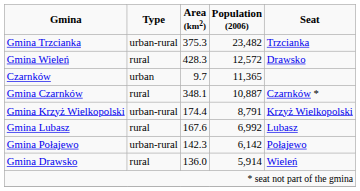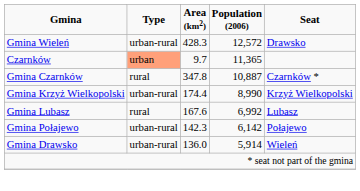 <table class="wikitable">
 <tr>
 <td style="text-align:center;"><strong>Gmina</strong></td>
 <td style="text-align:center;"><strong>Type</strong></td>
 <td style="text-align:center;"><strong>Area<br><small>(km<sup>2</sup>)</small></strong></td>
 <td style="text-align:center;"><strong>Population<br><small>(2006)</small></strong></td>
 <td style="text-align:center;"><strong>Seat</strong></td>
 </tr>
 <tr>
-<td><a href='#'>Gmina Trzcianka</a></td>
+<td><a href='#'>Gmina Wieleń</a></td>
 <td>urban-rural</td>
-<td style="text-align:right;">375.3</td>
-<td style="text-align:right;">23,482</td>
-<td><a href='#'>Trzcianka</a></td>
-</tr>
-<tr>
-<td><a href='#'>Gmina Wieleń</a></td>
-<td>rural</td>
 <td style="text-align:right;">428.3</td>
 <td style="text-align:right;">12,572</td>
 <td><a href='#'>Drawsko</a></td>
 </tr>
 <tr>
 <td><a href='#'>Czarnków</a></td>
-<td>urban</td>
+<td style="background: lightsalmon;">urban</td>
 <td style="text-align:right;">9.7</td>
 <td style="text-align:right;">11,365</td>
 <td> </td>
 </tr>
 <tr>
 <td><a href='#'>Gmina Czarnków</a></td>
 <td>rural</td>
-<td style="text-align:right;">348.1</td>
+<td style="text-align:right;">347.8</td>
 <td style="text-align:right;">10,887</td>
 <td><a href='#'>Czarnków</a> *</td>
 </tr>
 <tr>
 <td><a href='#'>Gmina Krzyż Wielkopolski</a></td>
 <td>urban-rural</td>
 <td style="text-align:right;">174.4</td>
-<td style="text-align:right;">8,791</td>
+<td style="text-align:right;">8,990</td>
 <td><a href='#'>Krzyż Wielkopolski</a></td>
 </tr>
 <tr>
 <td><a href='#'>Gmina Lubasz</a></td>
 <td>rural</td>
 <td style="text-align:right;">167.6</td>
 <td style="text-align:right;">6,992</td>
 <td><a href='#'>Lubasz</a></td>
 </tr>
 <tr>
 <td><a href='#'>Gmina Połajewo</a></td>
 <td>urban-rural</td>
 <td style="text-align:right;">142.3</td>
 <td style="text-align:right;">6,142</td>
 <td><a href='#'>Połajewo</a></td>
 </tr>
 <tr>
 <td><a href='#'>Gmina Drawsko</a></td>
-<td>rural</td>
+<td>urban-rural</td>
 <td style="text-align:right;">136.0</td>
 <td style="text-align:right;">5,914</td>
 <td><a href='#'>Wieleń</a></td>
 </tr>
 <tr>
 <td colspan=5 style="text-align:right;font-size:90%">* seat not part of the gmina</td>
 </tr>
 <tr>
 </tr>
 </table>
